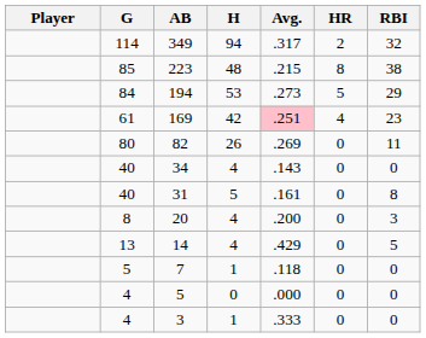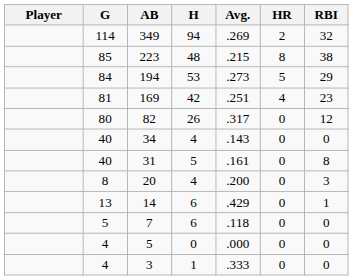 <table class="wikitable sortable">
 <tr>
 <th bgcolor="#DDDDFF" width="16%">Player</th>
 <th bgcolor="#DDDDFF" width="9%">G</th>
 <th bgcolor="#DDDDFF" width="9%">AB</th>
 <th bgcolor="#DDDDFF" width="9%">H</th>
 <th bgcolor="#DDDDFF" width="9%">Avg.</th>
 <th bgcolor="#DDDDFF" width="9%">HR</th>
 <th bgcolor="#DDDDFF" width="9%">RBI</th>
 </tr>
 <tr align="center">
 <td></td>
 <td>114</td>
 <td>349</td>
 <td>94</td>
-<td>.317</td>
+<td>.269</td>
 <td>2</td>
 <td>32</td>
 </tr>
 <tr align="center">
 <td></td>
 <td>85</td>
 <td>223</td>
 <td>48</td>
 <td>.215</td>
 <td>8</td>
 <td>38</td>
 </tr>
 <tr align="center">
 <td></td>
 <td>84</td>
 <td>194</td>
 <td>53</td>
 <td>.273</td>
 <td>5</td>
 <td>29</td>
 </tr>
 <tr align="center">
 <td></td>
-<td>61</td>
+<td>81</td>
 <td>169</td>
 <td>42</td>
-<td style="background: pink;">.251</td>
+<td>.251</td>
 <td>4</td>
 <td>23</td>
 </tr>
 <tr align="center">
 <td></td>
 <td>80</td>
 <td>82</td>
 <td>26</td>
-<td>.269</td>
+<td>.317</td>
 <td>0</td>
-<td>11</td>
+<td>12</td>
 </tr>
 <tr align="center">
 <td></td>
 <td>40</td>
 <td>34</td>
 <td>4</td>
 <td>.143</td>
 <td>0</td>
 <td>0</td>
 </tr>
 <tr align="center">
 <td></td>
 <td>40</td>
 <td>31</td>
 <td>5</td>
 <td>.161</td>
 <td>0</td>
 <td>8</td>
 </tr>
 <tr align="center">
 <td></td>
 <td>8</td>
 <td>20</td>
 <td>4</td>
 <td>.200</td>
 <td>0</td>
 <td>3</td>
 </tr>
 <tr align="center">
 <td></td>
 <td>13</td>
 <td>14</td>
-<td>4</td>
+<td>6</td>
 <td>.429</td>
 <td>0</td>
-<td>5</td>
+<td>1</td>
 </tr>
 <tr align="center">
 <td></td>
 <td>5</td>
 <td>7</td>
-<td>1</td>
+<td>6</td>
 <td>.118</td>
 <td>0</td>
 <td>0</td>
 </tr>
 <tr align="center">
 <td></td>
 <td>4</td>
 <td>5</td>
 <td>0</td>
 <td>.000</td>
 <td>0</td>
 <td>0</td>
 </tr>
 <tr align="center">
 <td></td>
 <td>4</td>
 <td>3</td>
 <td>1</td>
 <td>.333</td>
 <td>0</td>
 <td>0</td>
 </tr>
 </table>
